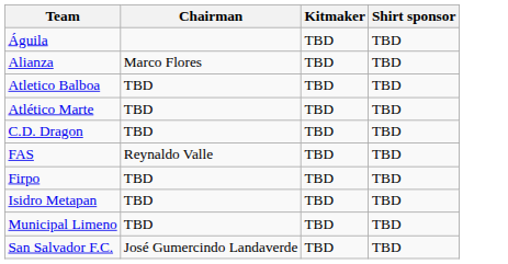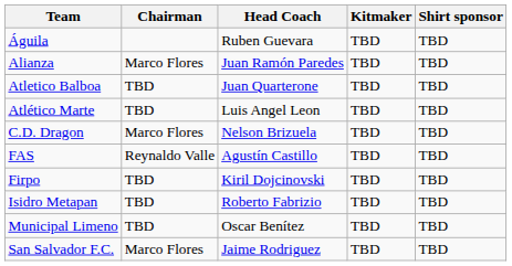 <table class="wikitable sortable" style="text-align: left;">
 <tr>
 <th>Team</th>
 <th>Chairman</th>
+<th>Head Coach</th>
 <th>Kitmaker</th>
 <th>Shirt sponsor</th>
 </tr>
 <tr>
 <td><a href='#'>Águila</a></td>
 <td></td>
+<td> Ruben Guevara</td>
 <td>TBD</td>
 <td>TBD</td>
 </tr>
 <tr>
 <td><a href='#'>Alianza</a></td>
 <td> Marco Flores</td>
+<td> <a href='#'>Juan Ramón Paredes</a></td>
 <td>TBD</td>
 <td>TBD</td>
 </tr>
 <tr>
 <td><a href='#'>Atletico Balboa</a></td>
 <td> TBD</td>
+<td> <a href='#'>Juan Quarterone</a></td>
 <td>TBD</td>
 <td>TBD</td>
 </tr>
 <tr>
 <td><a href='#'>Atlético Marte</a></td>
 <td> TBD</td>
+<td> Luis Angel Leon</td>
 <td>TBD</td>
 <td>TBD</td>
 </tr>
 <tr>
 <td><a href='#'>C.D. Dragon</a></td>
-<td> TBD</td>
+<td> Marco Flores</td>
+<td> <a href='#'>Nelson Brizuela</a></td>
 <td>TBD</td>
 <td>TBD</td>
 </tr>
 <tr>
 <td><a href='#'>FAS</a></td>
 <td> Reynaldo Valle</td>
+<td> <a href='#'>Agustín Castillo</a></td>
 <td>TBD</td>
 <td>TBD</td>
 </tr>
 <tr>
 <td><a href='#'>Firpo</a></td>
 <td> TBD</td>
+<td> <a href='#'>Kiril Dojcinovski</a></td>
 <td>TBD</td>
 <td>TBD</td>
 </tr>
 <tr>
 <td><a href='#'>Isidro Metapan</a></td>
 <td> TBD</td>
+<td> <a href='#'>Roberto Fabrizio</a></td>
 <td>TBD</td>
 <td>TBD</td>
 </tr>
 <tr>
 <td><a href='#'>Municipal Limeno</a></td>
 <td> TBD</td>
+<td>  Oscar Benítez</td>
 <td>TBD</td>
 <td>TBD</td>
 </tr>
 <tr>
 <td><a href='#'>San Salvador F.C.</a></td>
-<td> José Gumercindo Landaverde</td>
+<td> Marco Flores</td>
+<td> <a href='#'>Jaime Rodriguez</a></td>
 <td>TBD</td>
 <td>TBD</td>
 </tr>
 </table>
